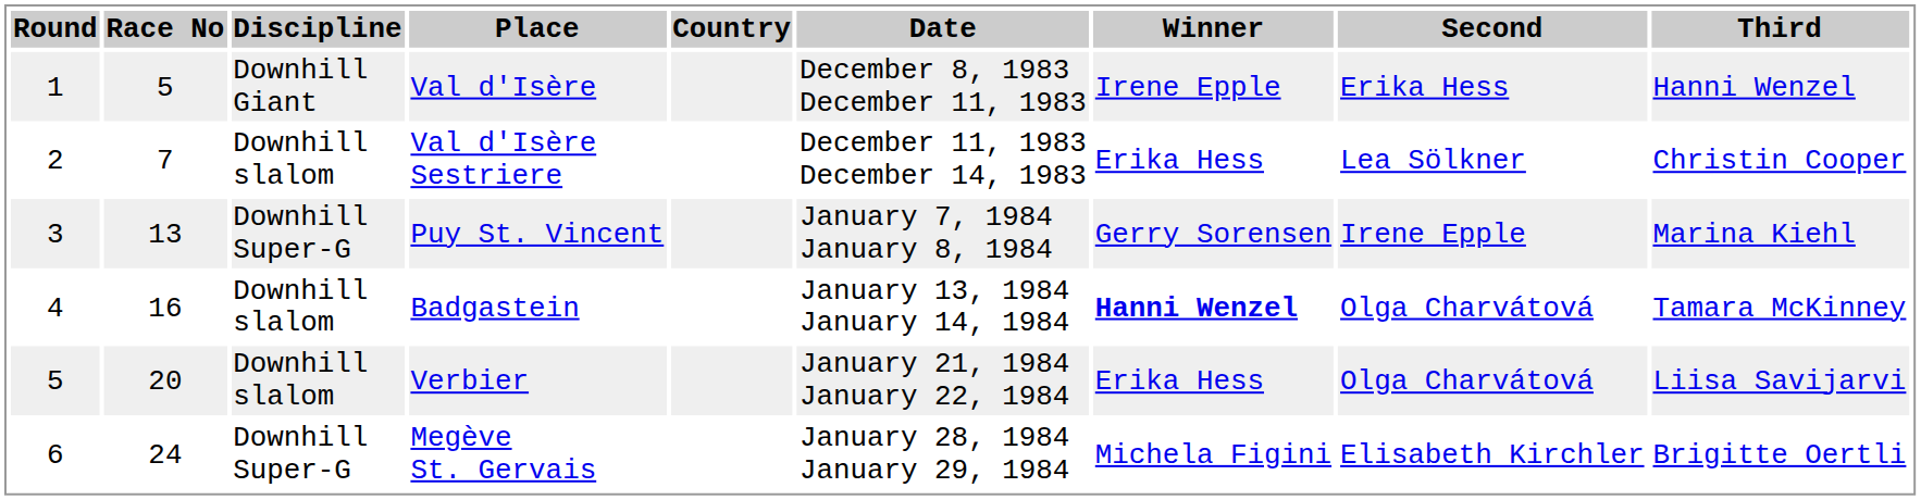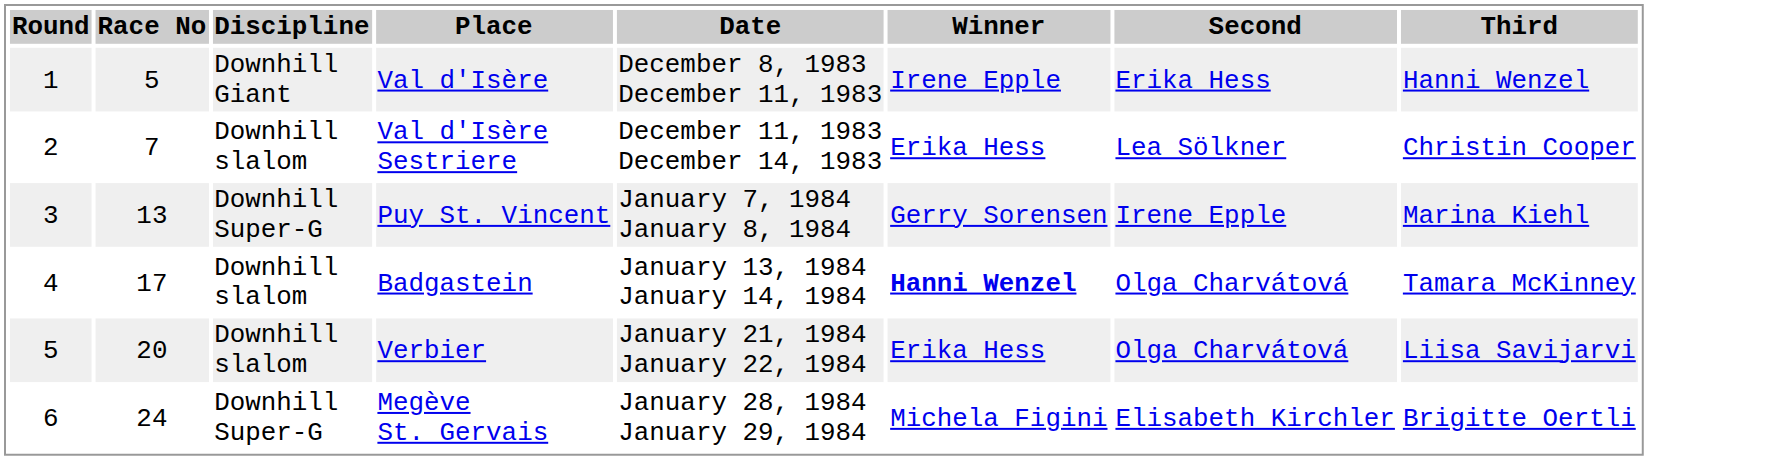 <table border="0" style="border: 1px solid #999; background-color:#FFFFFF; text-align:center">
 <tr align="center" bgcolor="#CCCCCC">
 <th>Round</th>
 <th>Race No</th>
 <th>Discipline</th>
 <th>Place</th>
-<th>Country</th>
 <th>Date</th>
 <th>Winner</th>
 <th>Second</th>
 <th>Third</th>
 </tr>
 <tr bgcolor="#EFEFEF">
 <td>1</td>
 <td>5</td>
 <td align="left">Downhill<br>Giant</td>
 <td align="left"><a href='#'>Val d'Isère</a></td>
-<td align="left"></td>
 <td align="left">December 8, 1983<br>December 11, 1983</td>
 <td align="left"> <a href='#'>Irene Epple</a></td>
 <td align="left"> <a href='#'>Erika Hess</a></td>
 <td align="left"> <a href='#'>Hanni Wenzel</a></td>
 </tr>
 <tr>
 <td>2</td>
 <td>7</td>
 <td align="left">Downhill<br>slalom</td>
 <td align="left"><a href='#'>Val d'Isère</a><br><a href='#'>Sestriere</a></td>
-<td align="left"><br></td>
 <td align="left">December 11, 1983<br>December 14, 1983</td>
 <td align="left"> <a href='#'>Erika Hess</a></td>
 <td align="left"> <a href='#'>Lea Sölkner</a></td>
 <td align="left"> <a href='#'>Christin Cooper</a></td>
 </tr>
 <tr bgcolor="#EFEFEF">
 <td>3</td>
 <td>13</td>
 <td align="left">Downhill<br>Super-G</td>
 <td align="left"><a href='#'>Puy St. Vincent</a></td>
-<td align="left"></td>
 <td align="left">January 7, 1984<br>January 8, 1984</td>
 <td align="left"> <a href='#'>Gerry Sorensen</a></td>
 <td align="left"> <a href='#'>Irene Epple</a></td>
 <td align="left"> <a href='#'>Marina Kiehl</a></td>
 </tr>
 <tr>
 <td>4</td>
-<td>16</td>
+<td>17</td>
 <td align="left">Downhill<br>slalom</td>
 <td align="left"><a href='#'>Badgastein</a></td>
-<td align="left"></td>
 <td align="left">January 13, 1984<br>January 14, 1984</td>
 <td align="left"><strong> <a href='#'>Hanni Wenzel</a></strong></td>
 <td align="left"> <a href='#'>Olga Charvátová</a></td>
 <td align="left"> <a href='#'>Tamara McKinney</a></td>
 </tr>
 <tr bgcolor="#EFEFEF">
 <td>5</td>
 <td>20</td>
 <td align="left">Downhill<br>slalom</td>
 <td align="left"><a href='#'>Verbier</a></td>
-<td align="left"></td>
 <td align="left">January 21, 1984<br>January 22, 1984</td>
 <td align="left"> <a href='#'>Erika Hess</a></td>
 <td align="left"> <a href='#'>Olga Charvátová</a></td>
 <td align="left"> <a href='#'>Liisa Savijarvi</a></td>
 </tr>
 <tr>
 <td>6</td>
 <td>24</td>
 <td align="left">Downhill<br>Super-G</td>
 <td align="left"><a href='#'>Megève</a><br><a href='#'>St. Gervais</a></td>
-<td align="left"><br></td>
 <td align="left">January 28, 1984<br>January 29, 1984</td>
 <td align="left"> <a href='#'>Michela Figini</a></td>
 <td align="left"> <a href='#'>Elisabeth Kirchler</a></td>
 <td align="left"> <a href='#'>Brigitte Oertli</a></td>
 </tr>
 </table>
